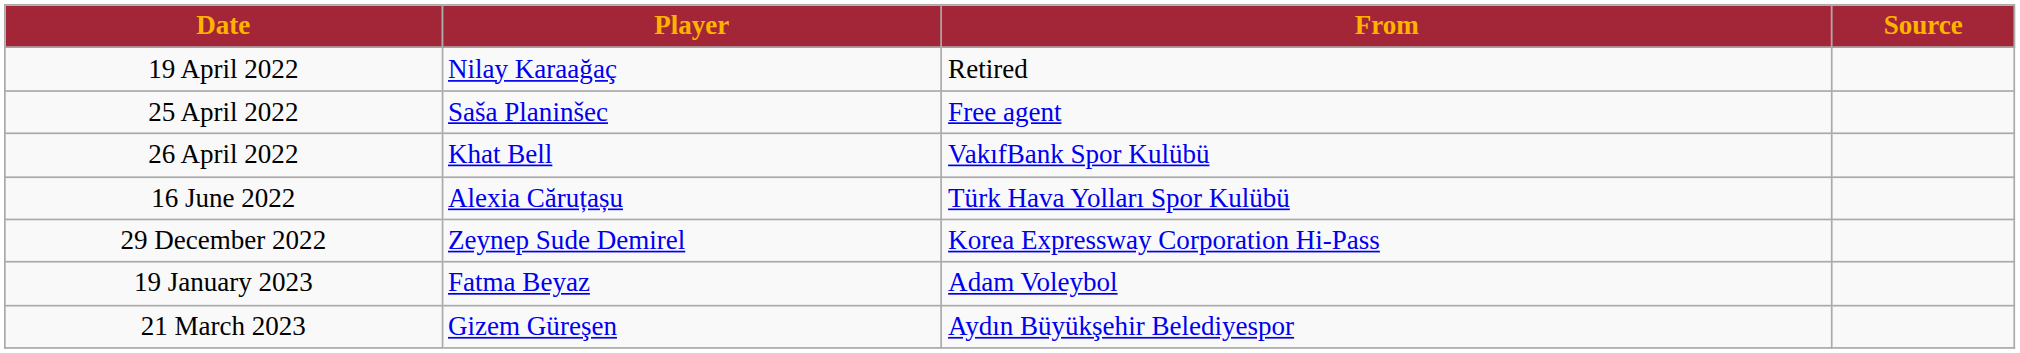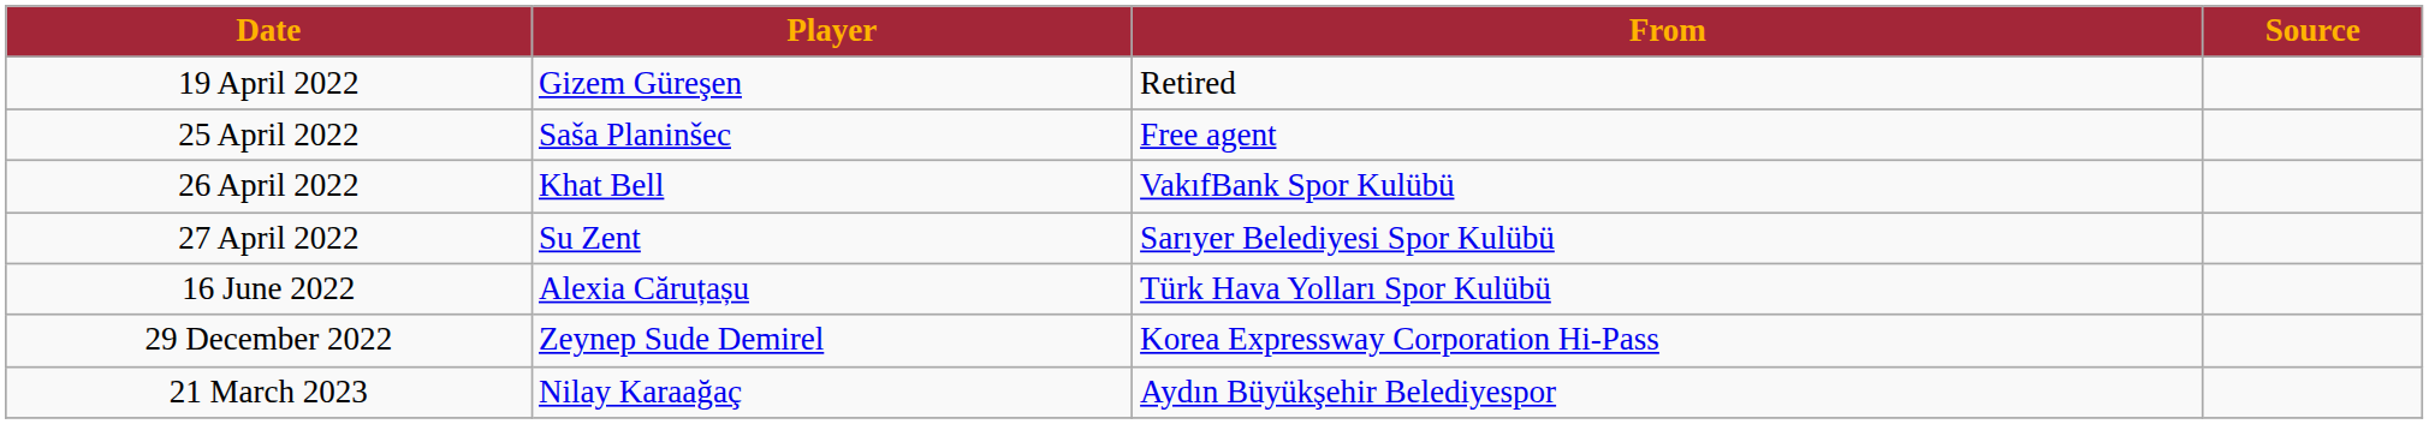 <table class="wikitable sortable" style="text-align:center;width:60%;">
 <tr>
 <th scope="col" style="background-color:#A32638;color:#FFB300">Date</th>
 <th scope="col" style="background-color:#A32638;color:#FFB300">Player</th>
 <th scope="col" style="background-color:#A32638;color:#FFB300">From</th>
 <th scope="col" class="unsortable" style="background-color:#A32638;color:#FFB300">Source</th>
 </tr>
 <tr>
 <td>19 April 2022</td>
-<td align=left> <a href='#'>Nilay Karaağaç</a></td>
+<td align=left> <a href='#'>Gizem Güreşen</a></td>
 <td align=left>Retired</td>
 <td></td>
 </tr>
 <tr>
 <td>25 April 2022</td>
 <td align=left> <a href='#'>Saša Planinšec</a></td>
 <td align=left><a href='#'>Free agent</a></td>
 <td></td>
 </tr>
 <tr>
 <td>26 April 2022</td>
 <td align=left> <a href='#'>Khat Bell</a></td>
 <td align=left> <a href='#'>VakıfBank Spor Kulübü</a></td>
 <td></td>
 </tr>
 <tr>
+<td>27 April 2022</td>
+<td align=left> <a href='#'>Su Zent</a></td>
+<td align=left> <a href='#'>Sarıyer Belediyesi Spor Kulübü</a></td>
+<td></td>
+</tr>
+<tr>
 <td>16 June 2022</td>
 <td align=left> <a href='#'>Alexia Căruțașu</a></td>
 <td align=left> <a href='#'>Türk Hava Yolları Spor Kulübü</a></td>
 <td></td>
 </tr>
 <tr>
 <td>29 December 2022</td>
 <td align=left> <a href='#'>Zeynep Sude Demirel</a></td>
 <td align=left> <a href='#'>Korea Expressway Corporation Hi-Pass</a></td>
 <td></td>
 </tr>
 <tr>
-<td>19 January 2023</td>
-<td align=left> <a href='#'>Fatma Beyaz</a></td>
-<td align=left> <a href='#'>Adam Voleybol</a></td>
-<td></td>
-</tr>
-<tr>
 <td>21 March 2023</td>
-<td align=left> <a href='#'>Gizem Güreşen</a></td>
+<td align=left> <a href='#'>Nilay Karaağaç</a></td>
 <td align=left> <a href='#'>Aydın Büyükşehir Belediyespor</a></td>
 <td></td>
 </tr>
 </table>
